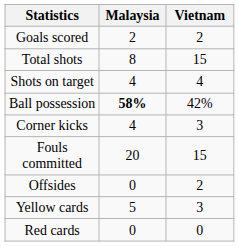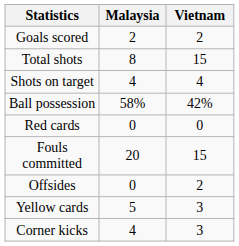 <table class="wikitable" style="text-align:center; margin:auto;">
 <tr>
 <th scope=col width=100>Statistics</th>
 <th scope=col width=70>Malaysia</th>
 <th scope=col width=70>Vietnam</th>
 </tr>
 <tr>
 <td>Goals scored</td>
 <td>2</td>
 <td>2</td>
 </tr>
 <tr>
 <td>Total shots</td>
 <td>8</td>
 <td>15</td>
 </tr>
 <tr>
 <td>Shots on target</td>
 <td>4</td>
 <td>4</td>
 </tr>
 <tr>
 <td>Ball possession</td>
-<td><strong>58%</strong></td>
+<td>58%</td>
 <td>42%</td>
 </tr>
 <tr>
-<td>Corner kicks</td>
-<td>4</td>
-<td>3</td>
+<td>Red cards</td>
+<td>0</td>
+<td>0</td>
 </tr>
 <tr>
 <td>Fouls committed</td>
 <td>20</td>
 <td>15</td>
 </tr>
 <tr>
 <td>Offsides</td>
 <td>0</td>
 <td>2</td>
 </tr>
 <tr>
 <td>Yellow cards</td>
 <td>5</td>
 <td>3</td>
 </tr>
 <tr>
-<td>Red cards</td>
-<td>0</td>
-<td>0</td>
+<td>Corner kicks</td>
+<td>4</td>
+<td>3</td>
 </tr>
 </table>
